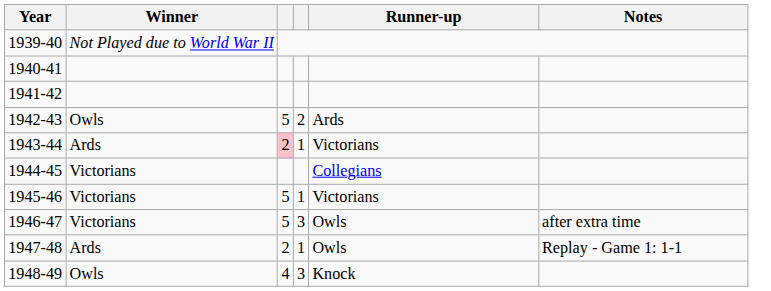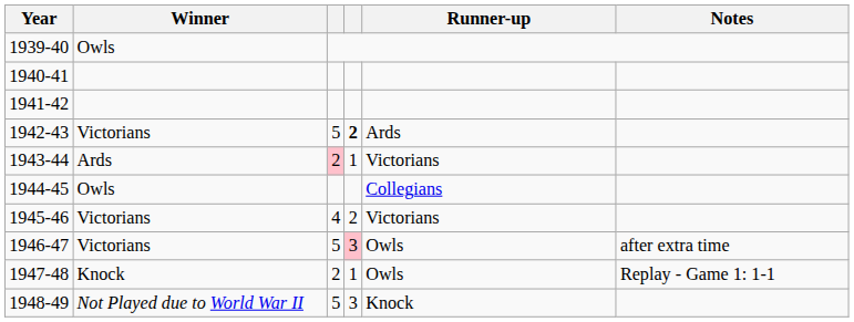 <table class="wikitable">
 <tr>
 <th>Year</th>
 <th>Winner</th>
 <th></th>
 <th></th>
 <th>Runner-up</th>
 <th>Notes</th>
 </tr>
 <tr>
 <td align="center">1939-40</td>
-<td><em>Not Played due to <a href='#'>World War II</a></em></td>
+<td>Owls</td>
 </tr>
 <tr>
 <td align="center">1940-41</td>
 <td></td>
 <td align="center"></td>
 <td align="center"></td>
 <td></td>
 <td></td>
 </tr>
 <tr>
 <td align="center">1941-42</td>
 <td></td>
 <td align="center"></td>
 <td align="center"></td>
 <td></td>
 <td></td>
 </tr>
 <tr>
 <td align="center">1942-43</td>
-<td>Owls</td>
+<td width=220>Victorians</td>
 <td align="center">5</td>
-<td align="center">2</td>
+<td align="center"><strong>2</strong></td>
 <td width=220>Ards</td>
 <td width=200></td>
 </tr>
 <tr>
 <td align="center">1943-44</td>
 <td>Ards</td>
 <td align="center" style="background: pink;">2</td>
 <td align="center">1</td>
 <td>Victorians</td>
 <td></td>
 </tr>
 <tr>
 <td align="center">1944-45</td>
-<td>Victorians</td>
+<td>Owls</td>
 <td align="center"></td>
 <td align="center"></td>
 <td><a href='#'>Collegians</a></td>
 <td></td>
 </tr>
 <tr>
 <td align="center">1945-46</td>
 <td>Victorians</td>
-<td align="center">5</td>
-<td align="center">1</td>
+<td align="center">4</td>
+<td align="center">2</td>
 <td>Victorians</td>
 <td></td>
 </tr>
 <tr>
 <td align="center">1946-47</td>
 <td>Victorians</td>
 <td align="center">5</td>
-<td align="center">3</td>
+<td align="center" style="background: pink;">3</td>
 <td>Owls</td>
 <td>after extra time</td>
 </tr>
 <tr>
 <td align="center">1947-48</td>
-<td>Ards</td>
+<td>Knock</td>
 <td align="center">2</td>
 <td align="center">1</td>
 <td>Owls</td>
 <td>Replay - Game 1: 1-1</td>
 </tr>
 <tr>
 <td align="center">1948-49</td>
-<td>Owls</td>
-<td align="center">4</td>
+<td><em>Not Played due to <a href='#'>World War II</a></em></td>
+<td align="center">5</td>
 <td align="center">3</td>
 <td>Knock</td>
 <td></td>
 </tr>
 </table>
